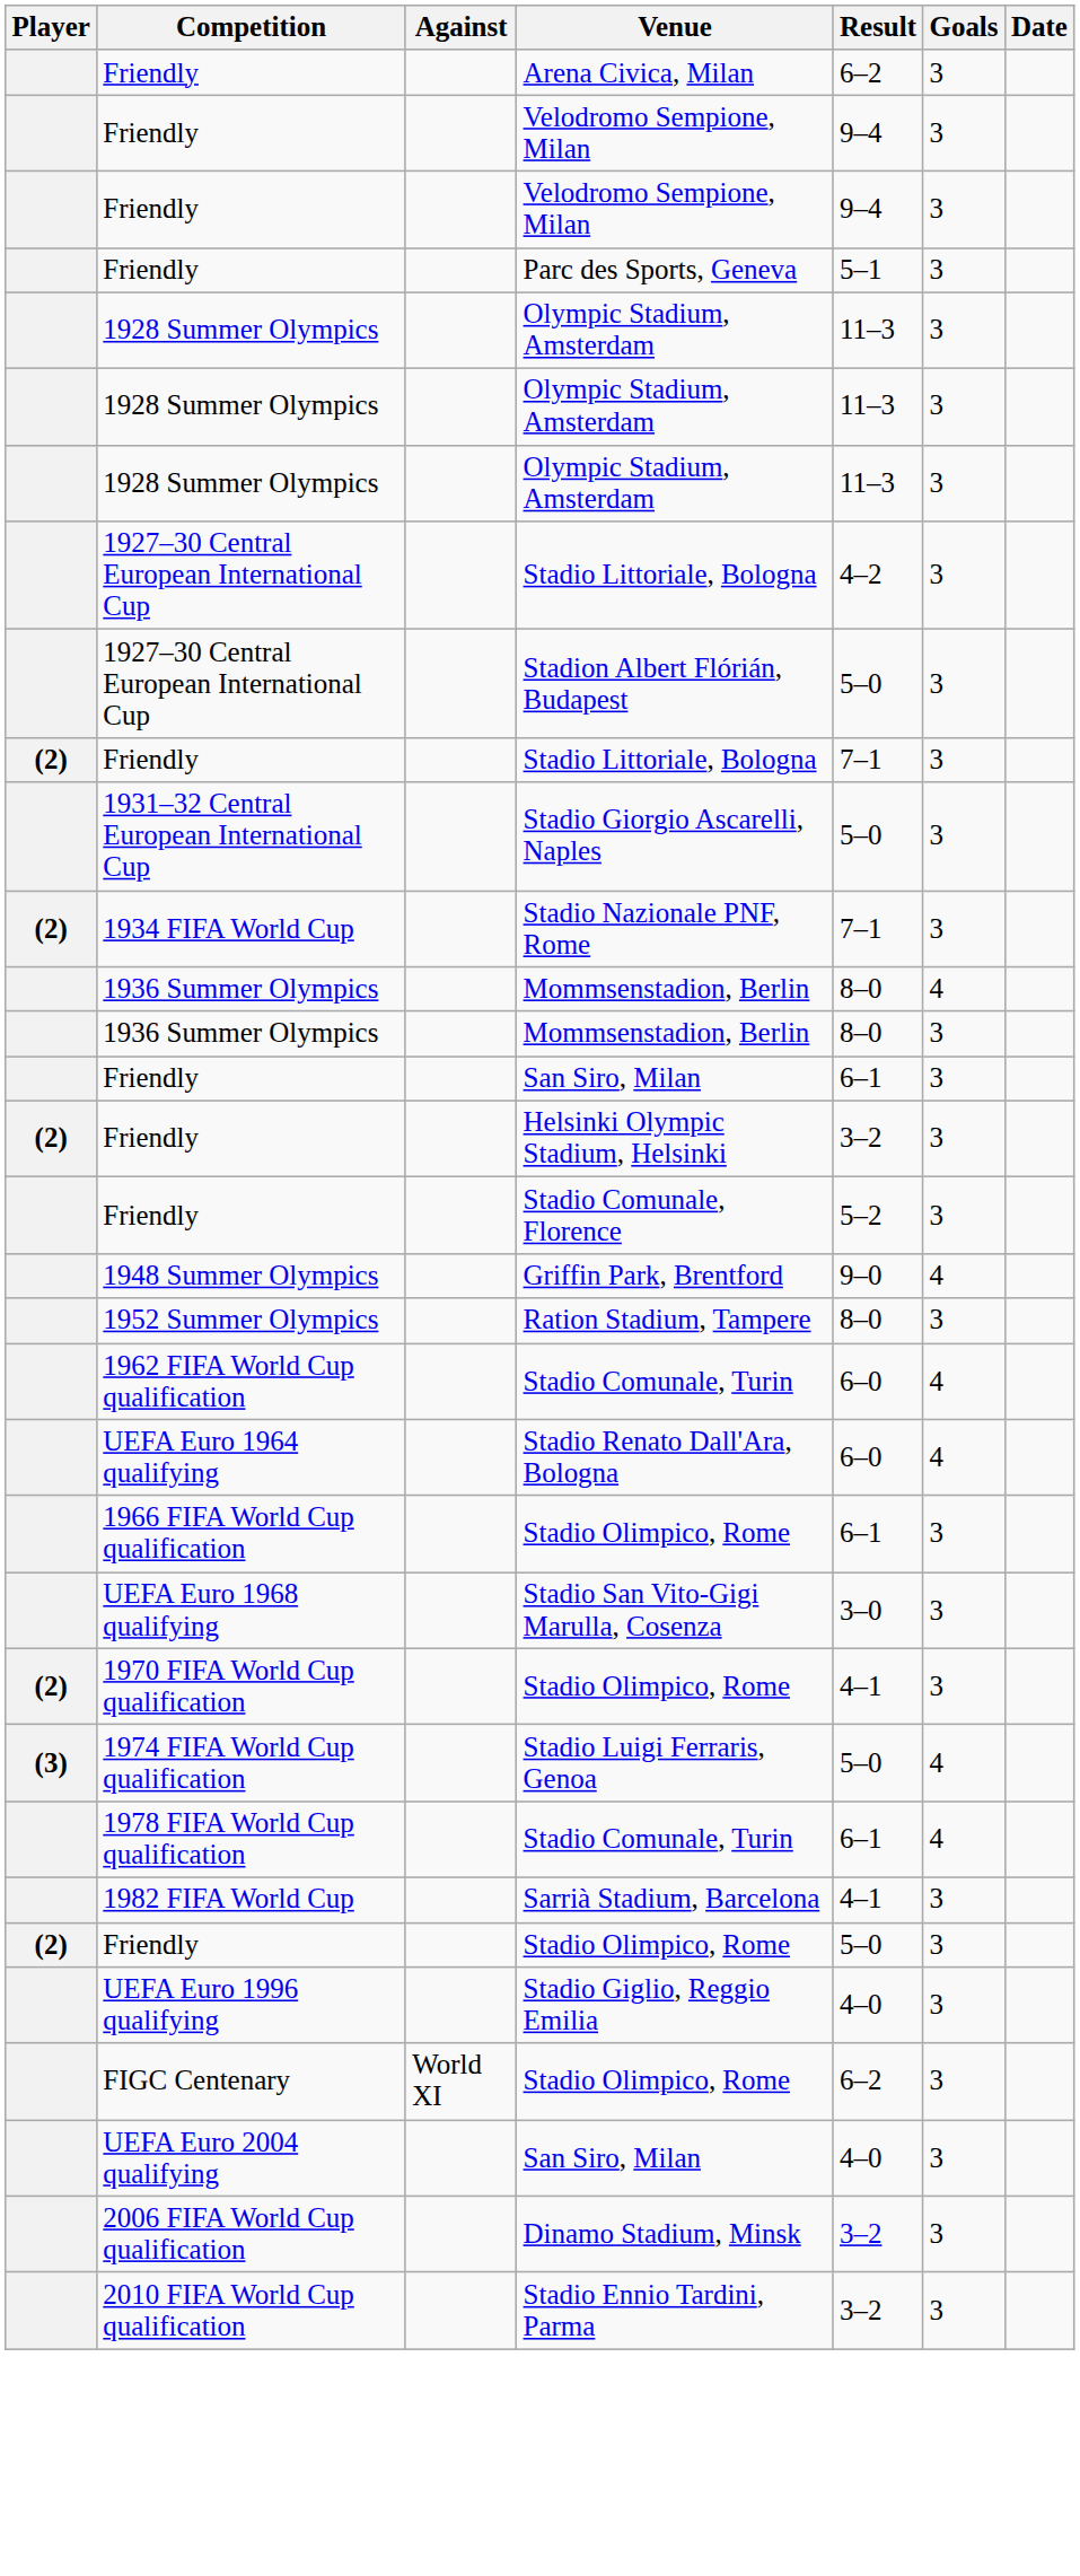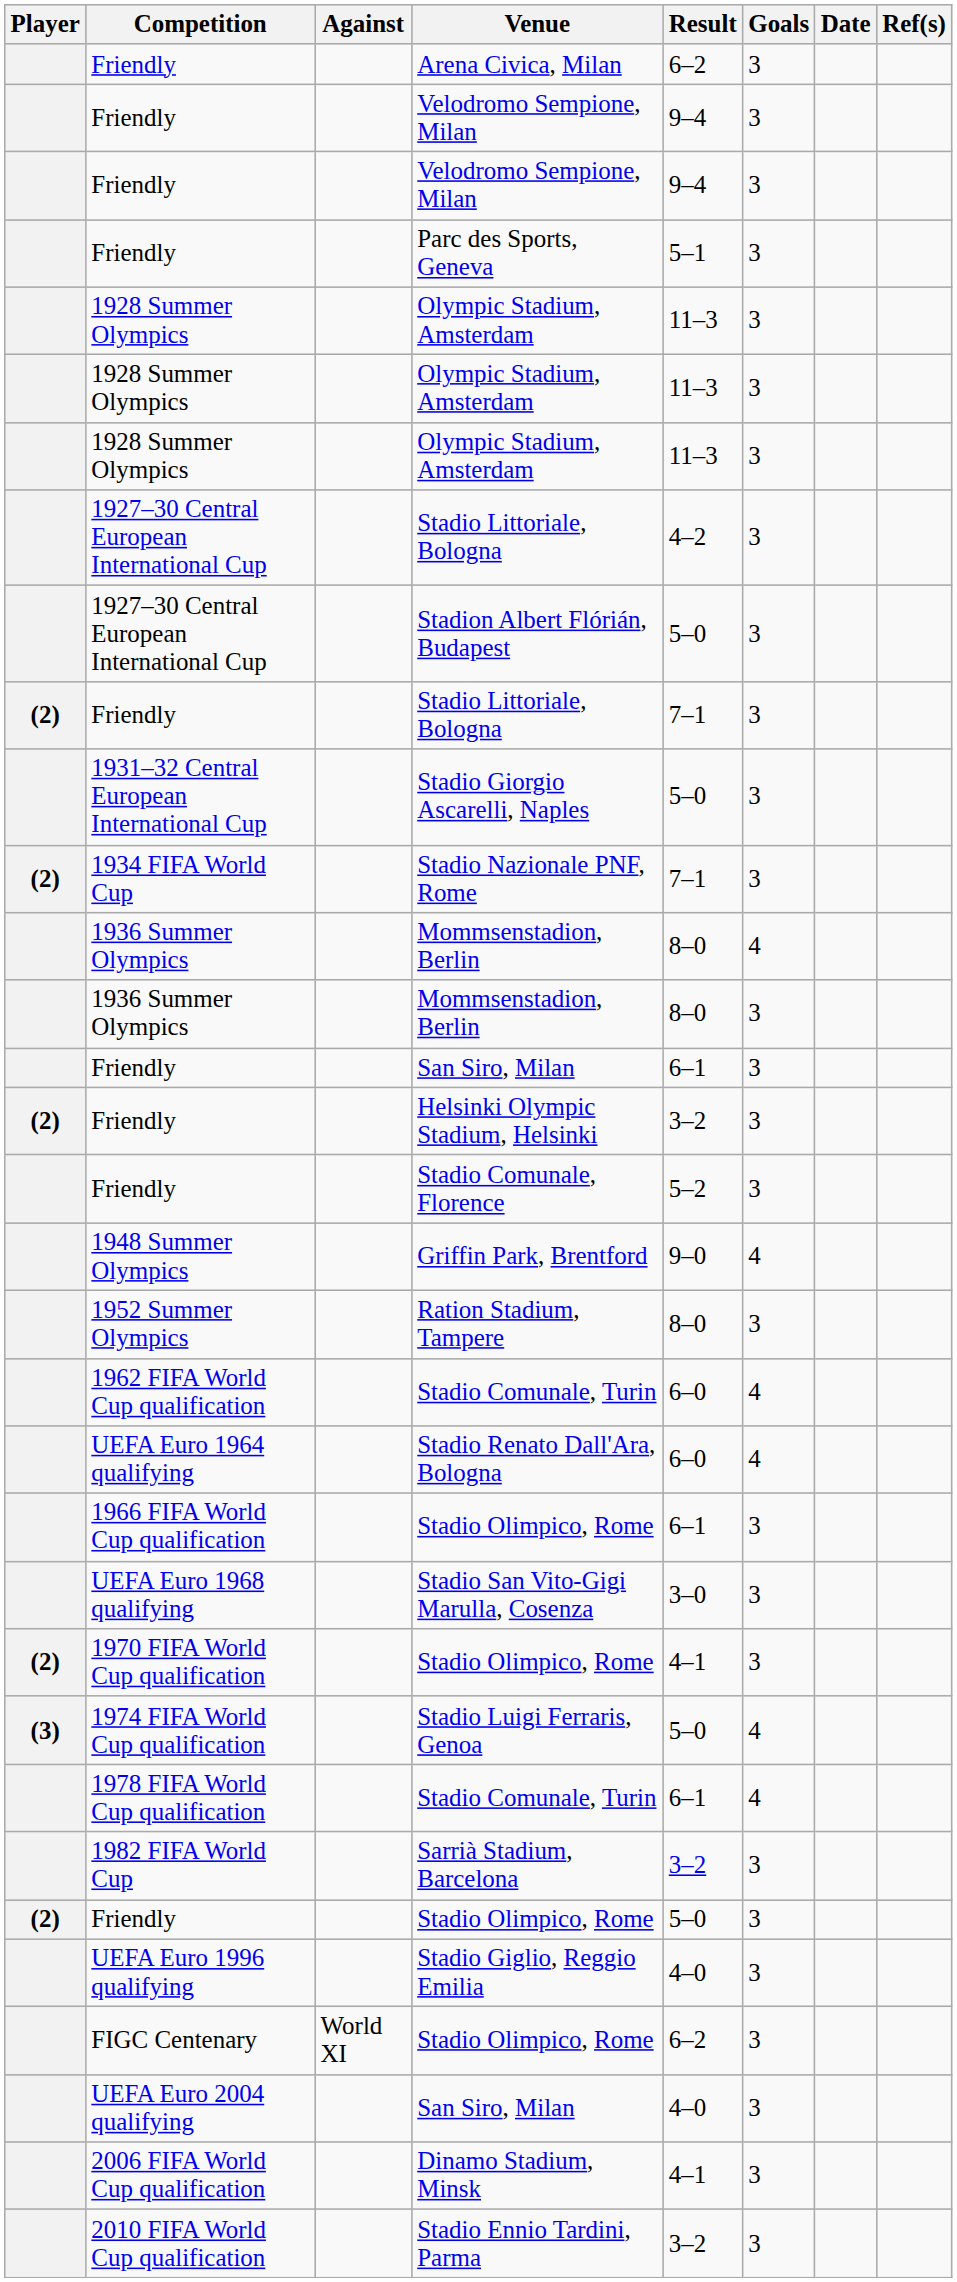 <table class="wikitable plainrowheaders sortable">
 <tr>
 <th scope=col>Player</th>
 <th scope=col>Competition</th>
 <th scope=col>Against</th>
 <th scope=col style="text-align:center">Venue</th>
 <th scope=col style="text-align:left;">Result</th>
 <th scope=col>Goals</th>
 <th scope=col>Date</th>
+<th scope="col" class="unsortable">Ref(s)</th>
 </tr>
 <tr>
 <th scope=row></th>
 <td><a href='#'>Friendly</a></td>
 <td></td>
 <td style="text-align:left;"><a href='#'>Arena Civica</a>, <a href='#'>Milan</a></td>
 <td style="text-align:left;">6–2</td>
 <td>3</td>
+<td></td>
 <td></td>
 </tr>
 <tr>
 <th scope=row></th>
 <td>Friendly</td>
 <td></td>
 <td style="text-align:left;"><a href='#'>Velodromo Sempione</a>, <a href='#'>Milan</a></td>
 <td style="text-align:left;">9–4</td>
 <td>3</td>
 <td></td>
+<td></td>
 </tr>
 <tr>
 <th scope=row></th>
 <td>Friendly</td>
 <td></td>
 <td style="text-align:left;"><a href='#'>Velodromo Sempione</a>, <a href='#'>Milan</a></td>
 <td style="text-align:left;">9–4</td>
 <td>3</td>
+<td></td>
 <td></td>
 </tr>
 <tr>
 <th scope=row></th>
 <td>Friendly</td>
 <td></td>
 <td style="text-align:left;">Parc des Sports, <a href='#'>Geneva</a></td>
 <td style="text-align:left;">5–1</td>
 <td>3</td>
 <td></td>
+<td></td>
 </tr>
 <tr>
 <th scope=row></th>
 <td><a href='#'>1928 Summer Olympics</a></td>
 <td></td>
 <td style="text-align:left;"><a href='#'>Olympic Stadium</a>, <a href='#'>Amsterdam</a></td>
 <td style="text-align:left;">11–3</td>
 <td>3</td>
+<td></td>
 <td></td>
 </tr>
 <tr>
 <th scope=row></th>
 <td>1928 Summer Olympics</td>
 <td></td>
 <td style="text-align:left;"><a href='#'>Olympic Stadium</a>, <a href='#'>Amsterdam</a></td>
 <td style="text-align:left;">11–3</td>
 <td>3</td>
 <td></td>
+<td></td>
 </tr>
 <tr>
 <th scope=row></th>
 <td>1928 Summer Olympics</td>
 <td></td>
 <td style="text-align:left;"><a href='#'>Olympic Stadium</a>, <a href='#'>Amsterdam</a></td>
 <td style="text-align:left;">11–3</td>
 <td>3</td>
+<td></td>
 <td></td>
 </tr>
 <tr>
 <th scope=row></th>
 <td><a href='#'>1927–30 Central European International Cup</a></td>
 <td></td>
 <td style="text-align:left;"><a href='#'>Stadio Littoriale</a>, <a href='#'>Bologna</a></td>
 <td style="text-align:left;">4–2</td>
 <td>3</td>
 <td></td>
+<td></td>
 </tr>
 <tr>
 <th scope=row></th>
 <td>1927–30 Central European International Cup</td>
 <td></td>
 <td style="text-align:left;"><a href='#'>Stadion Albert Flórián</a>, <a href='#'>Budapest</a></td>
 <td style="text-align:left;">5–0</td>
 <td>3</td>
+<td></td>
 <td></td>
 </tr>
 <tr>
 <th scope=row> (2)</th>
 <td>Friendly</td>
 <td></td>
 <td style="text-align:left;"><a href='#'>Stadio Littoriale</a>, <a href='#'>Bologna</a></td>
 <td style="text-align:left;">7–1</td>
 <td>3</td>
 <td></td>
+<td></td>
 </tr>
 <tr>
 <th scope=row></th>
 <td><a href='#'>1931–32 Central European International Cup</a></td>
 <td></td>
 <td style="text-align:left;"><a href='#'>Stadio Giorgio Ascarelli</a>, <a href='#'>Naples</a></td>
 <td style="text-align:left;">5–0</td>
 <td>3</td>
+<td></td>
 <td></td>
 </tr>
 <tr>
 <th scope=row> (2)</th>
 <td><a href='#'>1934 FIFA World Cup</a></td>
 <td></td>
 <td style="text-align:left;"><a href='#'>Stadio Nazionale PNF</a>, <a href='#'>Rome</a></td>
 <td style="text-align:left;">7–1</td>
 <td>3</td>
 <td></td>
+<td></td>
 </tr>
 <tr>
 <th scope=row></th>
 <td><a href='#'>1936 Summer Olympics</a></td>
 <td></td>
 <td style="text-align:left;"><a href='#'>Mommsenstadion</a>, <a href='#'>Berlin</a></td>
 <td style="text-align:left;">8–0</td>
 <td>4</td>
+<td></td>
 <td></td>
 </tr>
 <tr>
 <th scope=row></th>
 <td>1936 Summer Olympics</td>
 <td></td>
 <td style="text-align:left;"><a href='#'>Mommsenstadion</a>, <a href='#'>Berlin</a></td>
 <td style="text-align:left;">8–0</td>
 <td>3</td>
 <td></td>
+<td></td>
 </tr>
 <tr>
 <th scope=row></th>
 <td>Friendly</td>
 <td></td>
 <td style="text-align:left;"><a href='#'>San Siro</a>, <a href='#'>Milan</a></td>
 <td style="text-align:left;">6–1</td>
 <td>3</td>
+<td></td>
 <td></td>
 </tr>
 <tr>
 <th scope=row> (2)</th>
 <td>Friendly</td>
 <td></td>
 <td style="text-align:left;"><a href='#'>Helsinki Olympic Stadium</a>, <a href='#'>Helsinki</a></td>
 <td style="text-align:left;">3–2</td>
 <td>3</td>
 <td></td>
+<td></td>
 </tr>
 <tr>
 <th scope=row></th>
 <td>Friendly</td>
 <td></td>
 <td style="text-align:left;"><a href='#'>Stadio Comunale</a>, <a href='#'>Florence</a></td>
 <td style="text-align:left;">5–2</td>
 <td>3</td>
+<td></td>
 <td></td>
 </tr>
 <tr>
 <th scope=row></th>
 <td><a href='#'>1948 Summer Olympics</a></td>
 <td></td>
 <td style="text-align:left;"><a href='#'>Griffin Park</a>, <a href='#'>Brentford</a></td>
 <td style="text-align:left;">9–0</td>
 <td>4</td>
 <td></td>
+<td></td>
 </tr>
 <tr>
 <th scope=row></th>
 <td><a href='#'>1952 Summer Olympics</a></td>
 <td></td>
 <td style="text-align:left;"><a href='#'>Ration Stadium</a>, <a href='#'>Tampere</a></td>
 <td style="text-align:left;">8–0</td>
 <td>3</td>
+<td></td>
 <td></td>
 </tr>
 <tr>
 <th scope=row></th>
 <td><a href='#'>1962 FIFA World Cup qualification</a></td>
 <td></td>
 <td style="text-align:left;"><a href='#'>Stadio Comunale</a>, <a href='#'>Turin</a></td>
 <td style="text-align:left;">6–0</td>
 <td>4</td>
 <td></td>
+<td></td>
 </tr>
 <tr>
 <th scope=row></th>
 <td><a href='#'>UEFA Euro 1964 qualifying</a></td>
 <td></td>
 <td style="text-align:left;"><a href='#'>Stadio Renato Dall'Ara</a>, <a href='#'>Bologna</a></td>
 <td style="text-align:left;">6–0</td>
 <td>4</td>
+<td></td>
 <td></td>
 </tr>
 <tr>
 <th scope=row></th>
 <td><a href='#'>1966 FIFA World Cup qualification</a></td>
 <td></td>
 <td style="text-align:left;"><a href='#'>Stadio Olimpico</a>, <a href='#'>Rome</a></td>
 <td style="text-align:left;">6–1</td>
 <td>3</td>
 <td></td>
+<td></td>
 </tr>
 <tr>
 <th scope=row></th>
 <td><a href='#'>UEFA Euro 1968 qualifying</a></td>
 <td></td>
 <td style="text-align:left;"><a href='#'>Stadio San Vito-Gigi Marulla</a>, <a href='#'>Cosenza</a></td>
 <td style="text-align:left;">3–0</td>
 <td>3</td>
+<td></td>
 <td></td>
 </tr>
 <tr>
 <th scope=row> (2)</th>
 <td><a href='#'>1970 FIFA World Cup qualification</a></td>
 <td></td>
 <td style="text-align:left;"><a href='#'>Stadio Olimpico</a>, <a href='#'>Rome</a></td>
 <td style="text-align:left;">4–1</td>
 <td>3</td>
 <td></td>
+<td></td>
 </tr>
 <tr>
 <th scope=row> (3)</th>
 <td><a href='#'>1974 FIFA World Cup qualification</a></td>
 <td></td>
 <td style="text-align:left;"><a href='#'>Stadio Luigi Ferraris</a>, <a href='#'>Genoa</a></td>
 <td style="text-align:left;">5–0</td>
 <td>4</td>
+<td></td>
 <td></td>
 </tr>
 <tr>
 <th scope=row></th>
 <td><a href='#'>1978 FIFA World Cup qualification</a></td>
 <td></td>
 <td style="text-align:left;"><a href='#'>Stadio Comunale</a>, <a href='#'>Turin</a></td>
 <td style="text-align:left;">6–1</td>
 <td>4</td>
 <td></td>
+<td></td>
 </tr>
 <tr>
 <th scope=row></th>
 <td><a href='#'>1982 FIFA World Cup</a></td>
 <td></td>
 <td style="text-align:left;"><a href='#'>Sarrià Stadium</a>, <a href='#'>Barcelona</a></td>
-<td style="text-align:left;">4–1</td>
+<td style="text-align:left;"><a href='#'>3–2</a></td>
 <td>3</td>
+<td></td>
 <td></td>
 </tr>
 <tr>
 <th scope=row> (2)</th>
 <td>Friendly</td>
 <td></td>
 <td style="text-align:left;"><a href='#'>Stadio Olimpico</a>, <a href='#'>Rome</a></td>
 <td style="text-align:left;">5–0</td>
 <td>3</td>
 <td></td>
+<td></td>
 </tr>
 <tr>
 <th scope=row></th>
 <td><a href='#'>UEFA Euro 1996 qualifying</a></td>
 <td></td>
 <td style="text-align:left;"><a href='#'>Stadio Giglio</a>, <a href='#'>Reggio Emilia</a></td>
 <td style="text-align:left;">4–0</td>
 <td>3</td>
+<td></td>
 <td></td>
 </tr>
 <tr>
 <th scope=row></th>
 <td>FIGC Centenary</td>
 <td>World XI</td>
 <td style="text-align:left;"><a href='#'>Stadio Olimpico</a>, <a href='#'>Rome</a></td>
 <td style="text-align:left;">6–2</td>
 <td>3</td>
 <td></td>
+<td></td>
 </tr>
 <tr>
 <th scope=row></th>
 <td><a href='#'>UEFA Euro 2004 qualifying</a></td>
 <td></td>
 <td style="text-align:left;"><a href='#'>San Siro</a>, <a href='#'>Milan</a></td>
 <td style="text-align:left;">4–0</td>
 <td>3</td>
 <td></td>
+<td></td>
 </tr>
 <tr>
 <th scope=row></th>
 <td><a href='#'>2006 FIFA World Cup qualification</a></td>
 <td></td>
 <td style="text-align:left;"><a href='#'>Dinamo Stadium</a>, <a href='#'>Minsk</a></td>
-<td style="text-align:left;"><a href='#'>3–2</a></td>
+<td style="text-align:left;">4–1</td>
 <td>3</td>
+<td></td>
 <td></td>
 </tr>
 <tr>
 <th scope=row></th>
 <td><a href='#'>2010 FIFA World Cup qualification</a></td>
 <td></td>
 <td style="text-align:left;"><a href='#'>Stadio Ennio Tardini</a>, <a href='#'>Parma</a></td>
 <td style="text-align:left;">3–2</td>
 <td>3</td>
 <td></td>
+<td></td>
 </tr>
 </table>
